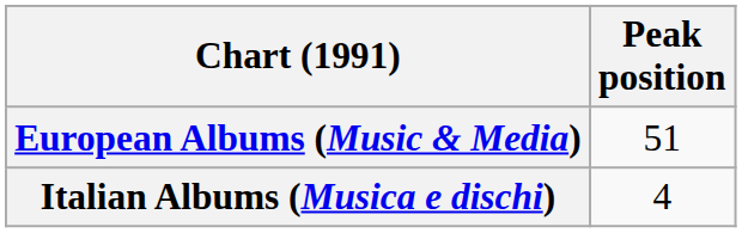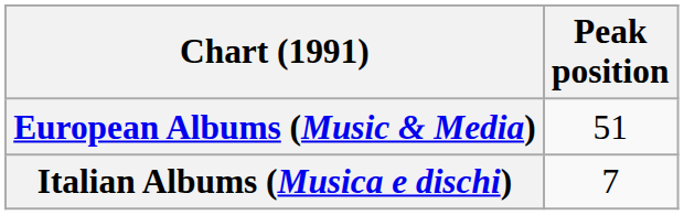 <table class="wikitable sortable plainrowheaders" style="text-align:center">
 <tr>
 <th scope="col">Chart (1991)</th>
 <th scope="col">Peak<br>position</th>
 </tr>
 <tr>
 <th scope="row"><a href='#'>European Albums</a> (<em><a href='#'>Music & Media</a></em>)</th>
 <td>51</td>
 </tr>
 <tr>
 <th scope="row">Italian Albums (<em><a href='#'>Musica e dischi</a></em>)</th>
-<td>4</td>
+<td>7</td>
 </tr>
 </table>
